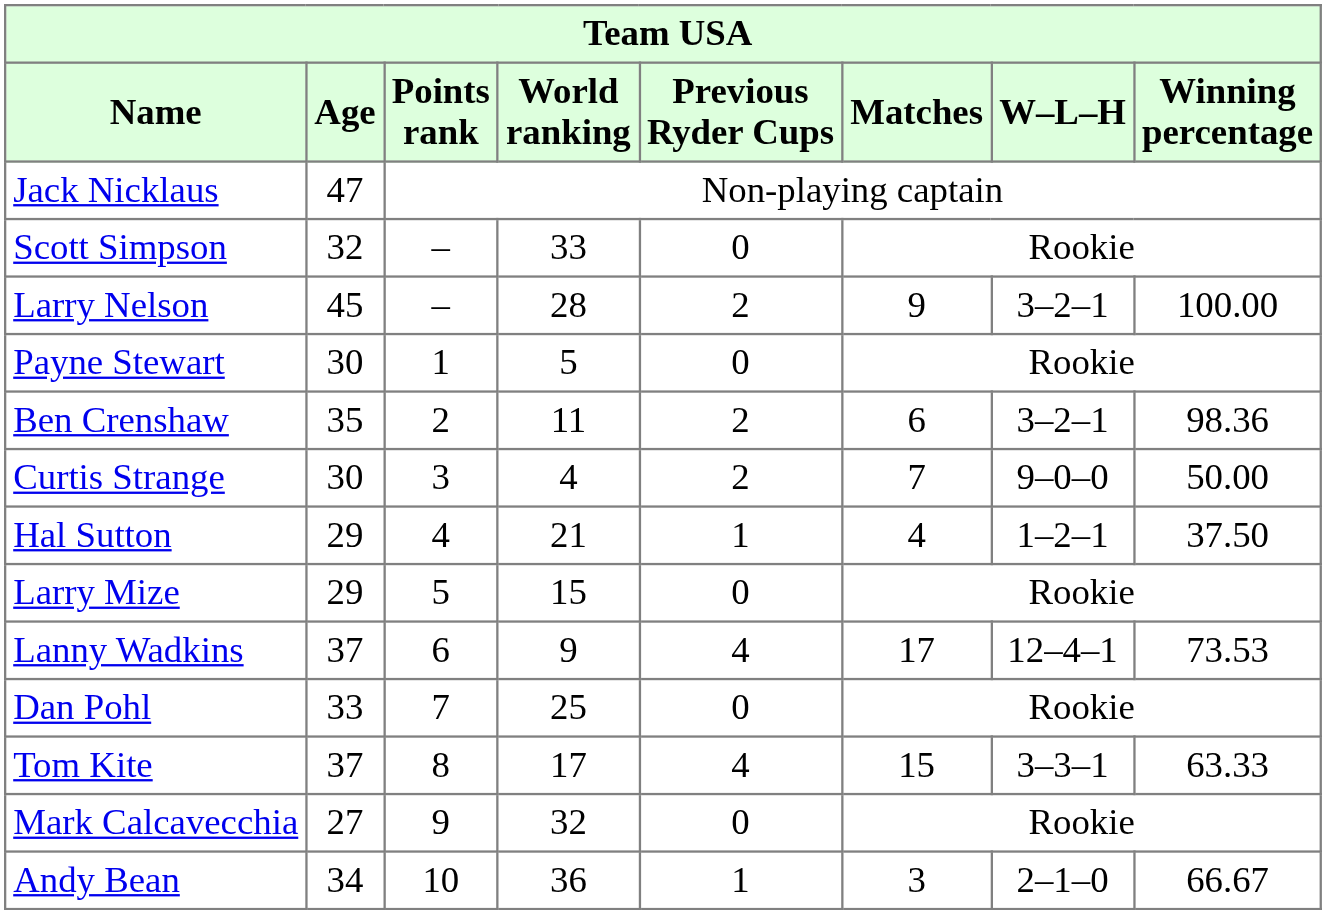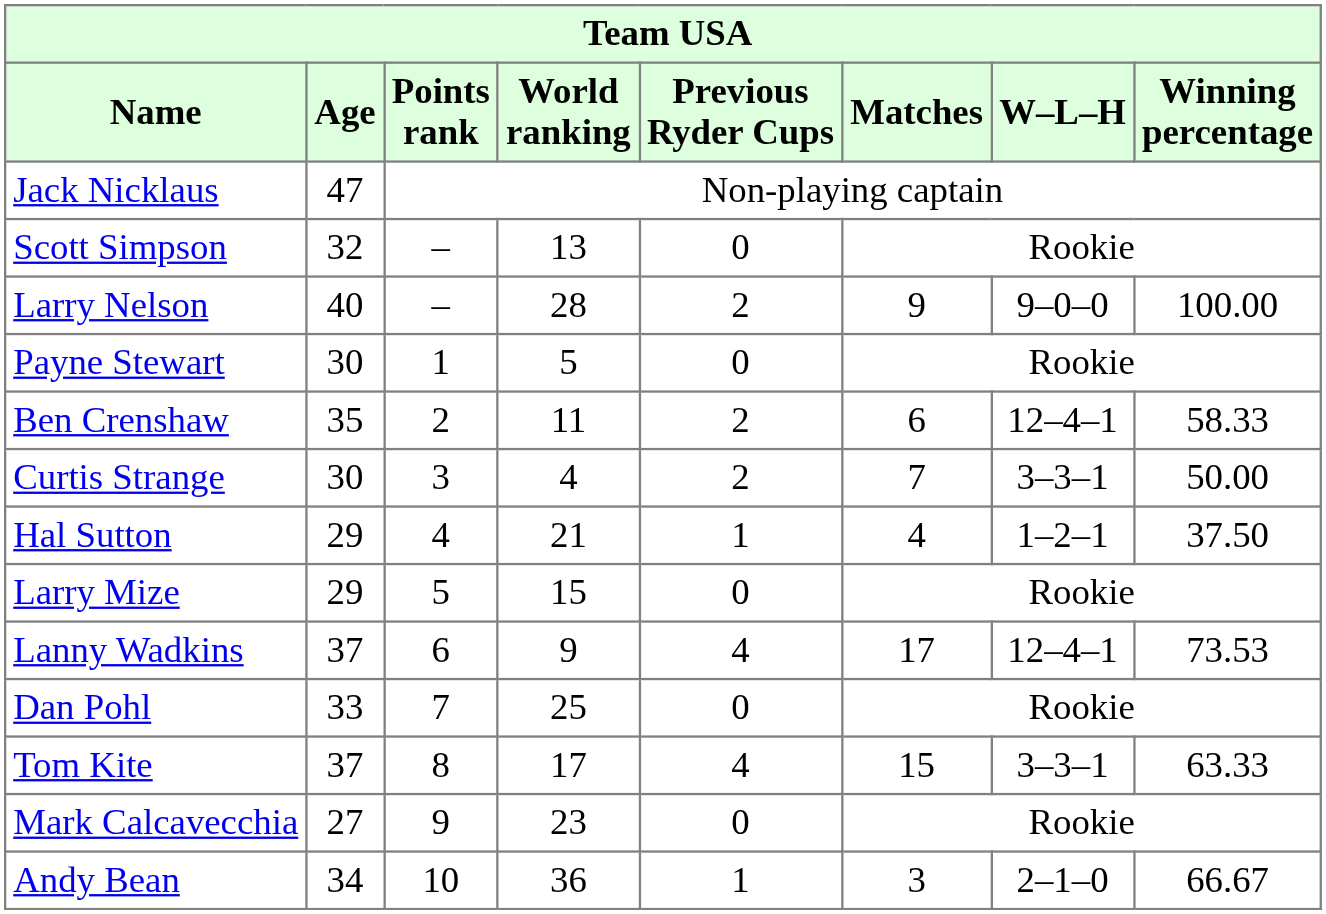 <table border="1" cellpadding="3" style="border-collapse: collapse;text-align:center">
 <tr style="background:#dfd;">
 <td colspan="8"> <strong>Team USA</strong></td>
 </tr>
 <tr style="background:#dfd;">
 <th>Name</th>
 <th>Age</th>
 <th>Points<br>rank</th>
 <th>World<br>ranking</th>
 <th>Previous<br>Ryder Cups</th>
 <th>Matches</th>
 <th>W–L–H</th>
 <th>Winning<br>percentage</th>
 </tr>
 <tr>
 <td align=left><a href='#'>Jack Nicklaus</a></td>
 <td>47</td>
 <td colspan="6">Non-playing captain</td>
 </tr>
 <tr>
 <td align=left><a href='#'>Scott Simpson</a></td>
 <td>32</td>
 <td>–</td>
-<td>33</td>
+<td>13</td>
 <td>0</td>
 <td colspan="3">Rookie</td>
 </tr>
 <tr>
 <td align=left><a href='#'>Larry Nelson</a></td>
-<td>45</td>
+<td>40</td>
 <td>–</td>
 <td>28</td>
 <td>2</td>
 <td>9</td>
-<td>3–2–1</td>
+<td>9–0–0</td>
 <td>100.00</td>
 </tr>
 <tr>
 <td align=left><a href='#'>Payne Stewart</a></td>
 <td>30</td>
 <td>1</td>
 <td>5</td>
 <td>0</td>
 <td colspan="3">Rookie</td>
 </tr>
 <tr>
 <td align=left><a href='#'>Ben Crenshaw</a></td>
 <td>35</td>
 <td>2</td>
 <td>11</td>
 <td>2</td>
 <td>6</td>
-<td>3–2–1</td>
-<td>98.36</td>
+<td>12–4–1</td>
+<td>58.33</td>
 </tr>
 <tr>
 <td align=left><a href='#'>Curtis Strange</a></td>
 <td>30</td>
 <td>3</td>
 <td>4</td>
 <td>2</td>
 <td>7</td>
-<td>9–0–0</td>
+<td>3–3–1</td>
 <td>50.00</td>
 </tr>
 <tr>
 <td align=left><a href='#'>Hal Sutton</a></td>
 <td>29</td>
 <td>4</td>
 <td>21</td>
 <td>1</td>
 <td>4</td>
 <td>1–2–1</td>
 <td>37.50</td>
 </tr>
 <tr>
 <td align=left><a href='#'>Larry Mize</a></td>
 <td>29</td>
 <td>5</td>
 <td>15</td>
 <td>0</td>
 <td colspan="3">Rookie</td>
 </tr>
 <tr>
 <td align=left><a href='#'>Lanny Wadkins</a></td>
 <td>37</td>
 <td>6</td>
 <td>9</td>
 <td>4</td>
 <td>17</td>
 <td>12–4–1</td>
 <td>73.53</td>
 </tr>
 <tr>
 <td align=left><a href='#'>Dan Pohl</a></td>
 <td>33</td>
 <td>7</td>
 <td>25</td>
 <td>0</td>
 <td colspan="3">Rookie</td>
 </tr>
 <tr>
 <td align=left><a href='#'>Tom Kite</a></td>
 <td>37</td>
 <td>8</td>
 <td>17</td>
 <td>4</td>
 <td>15</td>
 <td>3–3–1</td>
 <td>63.33</td>
 </tr>
 <tr>
 <td align=left><a href='#'>Mark Calcavecchia</a></td>
 <td>27</td>
 <td>9</td>
-<td>32</td>
+<td>23</td>
 <td>0</td>
 <td colspan="3">Rookie</td>
 </tr>
 <tr>
 <td align=left><a href='#'>Andy Bean</a></td>
 <td>34</td>
 <td>10</td>
 <td>36</td>
 <td>1</td>
 <td>3</td>
 <td>2–1–0</td>
 <td>66.67</td>
 </tr>
 </table>
